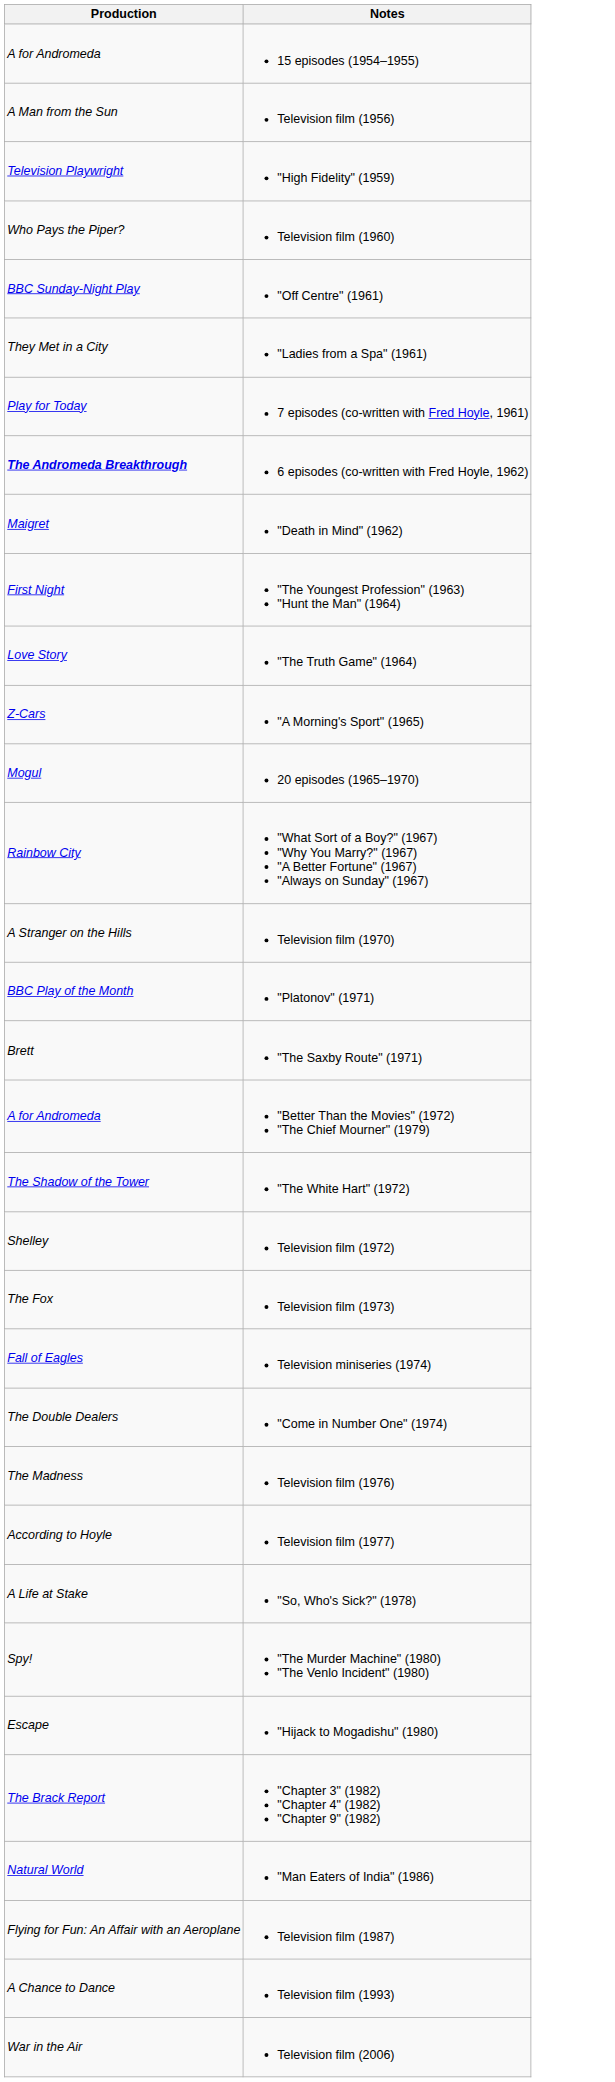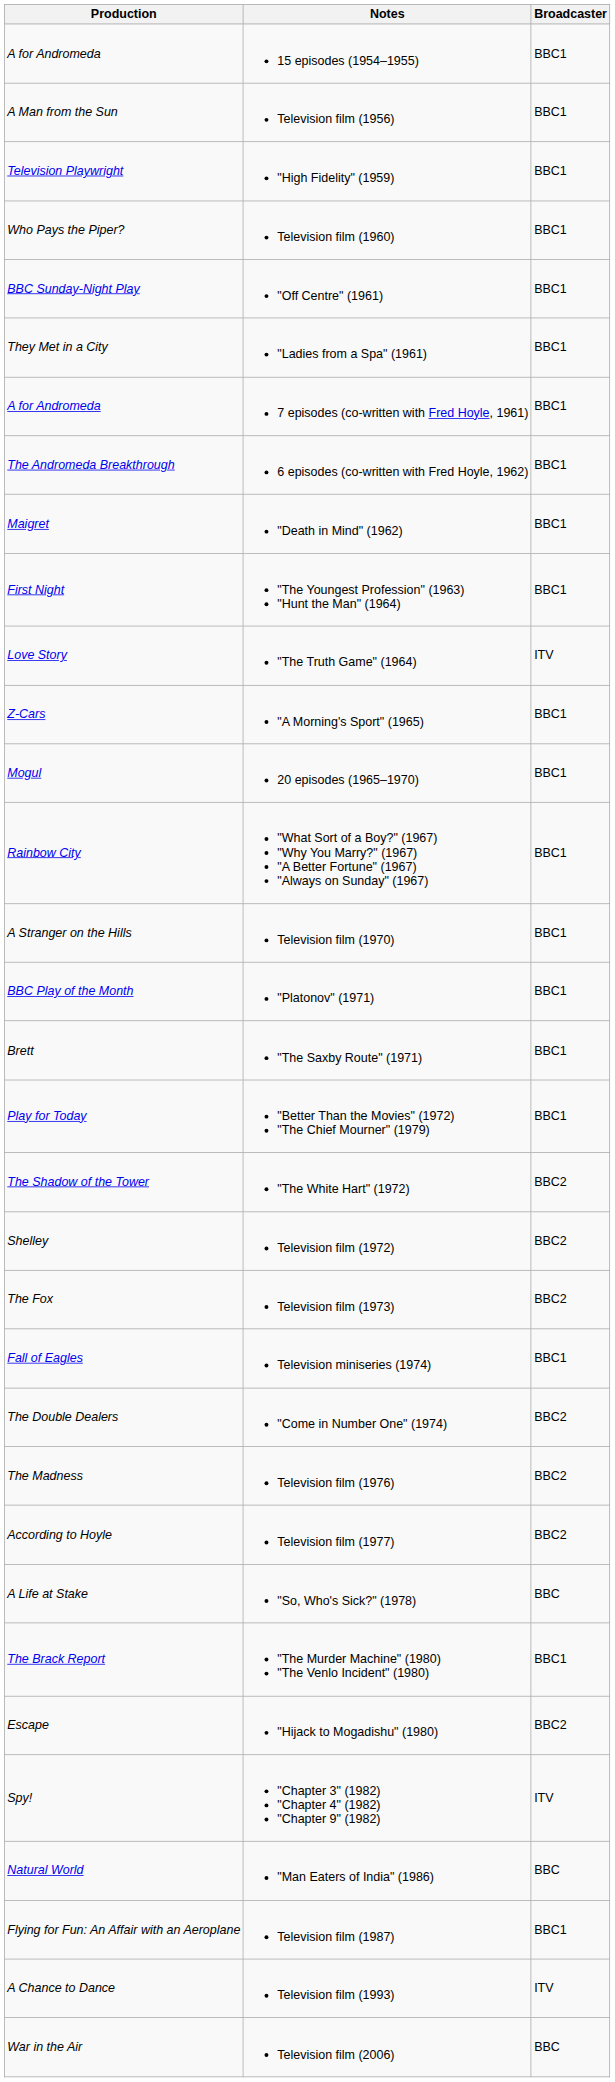 <table class="wikitable">
 <tr style="background:#ccc; text-align:center;">
 <th>Production</th>
 <th>Notes</th>
+<th>Broadcaster</th>
 </tr>
 <tr>
 <td><em>A for Andromeda</em></td>
 <td><br><ul><li>15 episodes (1954–1955)</li></ul></td>
+<td>BBC1</td>
 </tr>
 <tr>
 <td><em>A Man from the Sun</em></td>
 <td><br><ul><li>Television film (1956)</li></ul></td>
+<td>BBC1</td>
 </tr>
 <tr>
 <td><em><a href='#'>Television Playwright</a></em></td>
 <td><br><ul><li>"High Fidelity" (1959)</li></ul></td>
+<td>BBC1</td>
 </tr>
 <tr>
 <td><em>Who Pays the Piper?</em></td>
 <td><br><ul><li>Television film (1960)</li></ul></td>
+<td>BBC1</td>
 </tr>
 <tr>
 <td><em><a href='#'>BBC Sunday-Night Play</a></em></td>
 <td><br><ul><li>"Off Centre" (1961)</li></ul></td>
+<td>BBC1</td>
 </tr>
 <tr>
 <td><em>They Met in a City</em></td>
 <td><br><ul><li>"Ladies from a Spa" (1961)</li></ul></td>
+<td>BBC1</td>
 </tr>
 <tr>
-<td><em><a href='#'>Play for Today</a></em></td>
+<td><em><a href='#'>A for Andromeda</a></em></td>
 <td><br><ul><li>7 episodes (co-written with <a href='#'>Fred Hoyle</a>, 1961)</li></ul></td>
+<td>BBC1</td>
 </tr>
 <tr>
-<td><strong><em><a href='#'>The Andromeda Breakthrough</a></em></strong></td>
+<td><em><a href='#'>The Andromeda Breakthrough</a></em></td>
 <td><br><ul><li>6 episodes (co-written with Fred Hoyle, 1962)</li></ul></td>
+<td>BBC1</td>
 </tr>
 <tr>
 <td><em><a href='#'>Maigret</a></em></td>
 <td><br><ul><li>"Death in Mind" (1962)</li></ul></td>
+<td>BBC1</td>
 </tr>
 <tr>
 <td><em><a href='#'>First Night</a></em></td>
 <td><br><ul><li>"The Youngest Profession" (1963)</li><li>"Hunt the Man" (1964)</li></ul></td>
+<td>BBC1</td>
 </tr>
 <tr>
 <td><em><a href='#'>Love Story</a></em></td>
 <td><br><ul><li>"The Truth Game" (1964)</li></ul></td>
+<td>ITV</td>
 </tr>
 <tr>
 <td><em><a href='#'>Z-Cars</a></em></td>
 <td><br><ul><li>"A Morning's Sport" (1965)</li></ul></td>
+<td>BBC1</td>
 </tr>
 <tr>
 <td><em><a href='#'>Mogul</a></em></td>
 <td><br><ul><li>20 episodes (1965–1970)</li></ul></td>
+<td>BBC1</td>
 </tr>
 <tr>
 <td><em><a href='#'>Rainbow City</a></em></td>
 <td><br><ul><li>"What Sort of a Boy?" (1967)</li><li>"Why You Marry?" (1967)</li><li>"A Better Fortune" (1967)</li><li>"Always on Sunday" (1967)</li></ul></td>
+<td>BBC1</td>
 </tr>
 <tr>
 <td><em>A Stranger on the Hills</em></td>
 <td><br><ul><li>Television film (1970)</li></ul></td>
+<td>BBC1</td>
 </tr>
 <tr>
 <td><em><a href='#'>BBC Play of the Month</a></em></td>
 <td><br><ul><li>"Platonov" (1971)</li></ul></td>
+<td>BBC1</td>
 </tr>
 <tr>
 <td><em>Brett</em></td>
 <td><br><ul><li>"The Saxby Route" (1971)</li></ul></td>
+<td>BBC1</td>
 </tr>
 <tr>
-<td><em><a href='#'>A for Andromeda</a></em></td>
+<td><em><a href='#'>Play for Today</a></em></td>
 <td><br><ul><li>"Better Than the Movies" (1972)</li><li>"The Chief Mourner" (1979)</li></ul></td>
+<td>BBC1</td>
 </tr>
 <tr>
 <td><em><a href='#'>The Shadow of the Tower</a></em></td>
 <td><br><ul><li>"The White Hart" (1972)</li></ul></td>
+<td>BBC2</td>
 </tr>
 <tr>
 <td><em>Shelley</em></td>
 <td><br><ul><li>Television film (1972)</li></ul></td>
+<td>BBC2</td>
 </tr>
 <tr>
 <td><em>The Fox</em></td>
 <td><br><ul><li>Television film (1973)</li></ul></td>
+<td>BBC2</td>
 </tr>
 <tr>
 <td><em><a href='#'>Fall of Eagles</a></em></td>
 <td><br><ul><li>Television miniseries (1974)</li></ul></td>
+<td>BBC1</td>
 </tr>
 <tr>
 <td><em>The Double Dealers</em></td>
 <td><br><ul><li>"Come in Number One" (1974)</li></ul></td>
+<td>BBC2</td>
 </tr>
 <tr>
 <td><em>The Madness</em></td>
 <td><br><ul><li>Television film (1976)</li></ul></td>
+<td>BBC2</td>
 </tr>
 <tr>
 <td><em>According to Hoyle</em></td>
 <td><br><ul><li>Television film (1977)</li></ul></td>
+<td>BBC2</td>
 </tr>
 <tr>
 <td><em>A Life at Stake</em></td>
 <td><br><ul><li>"So, Who's Sick?" (1978)</li></ul></td>
+<td>BBC</td>
 </tr>
 <tr>
-<td><em>Spy!</em></td>
+<td><em><a href='#'>The Brack Report</a></em></td>
 <td><br><ul><li>"The Murder Machine" (1980)</li><li>"The Venlo Incident" (1980)</li></ul></td>
+<td>BBC1</td>
 </tr>
 <tr>
 <td><em>Escape</em></td>
 <td><br><ul><li>"Hijack to Mogadishu" (1980)</li></ul></td>
+<td>BBC2</td>
 </tr>
 <tr>
-<td><em><a href='#'>The Brack Report</a></em></td>
+<td><em>Spy!</em></td>
 <td><br><ul><li>"Chapter 3" (1982)</li><li>"Chapter 4" (1982)</li><li>"Chapter 9" (1982)</li></ul></td>
+<td>ITV</td>
 </tr>
 <tr>
 <td><em><a href='#'>Natural World</a></em></td>
 <td><br><ul><li>"Man Eaters of India" (1986)</li></ul></td>
+<td>BBC</td>
 </tr>
 <tr>
 <td><em>Flying for Fun: An Affair with an Aeroplane</em></td>
 <td><br><ul><li>Television film (1987)</li></ul></td>
+<td>BBC1</td>
 </tr>
 <tr>
 <td><em>A Chance to Dance</em></td>
 <td><br><ul><li>Television film (1993)</li></ul></td>
+<td>ITV</td>
 </tr>
 <tr>
 <td><em>War in the Air</em></td>
 <td><br><ul><li>Television film (2006)</li></ul></td>
+<td>BBC</td>
 </tr>
 </table>
